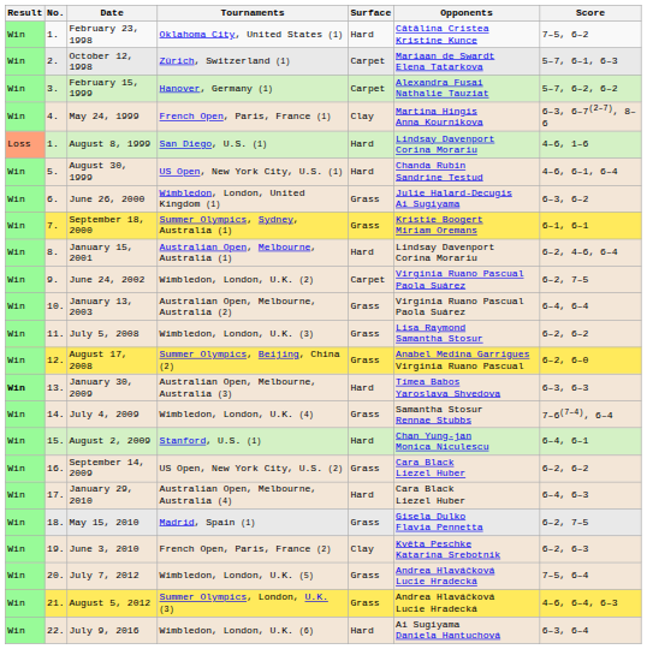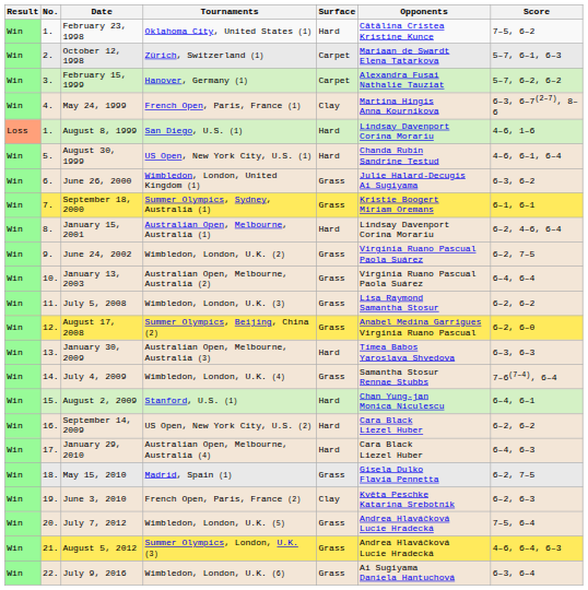 <table class="sortable wikitable">
 <tr>
 <th>Result</th>
 <th style="width:20px" class="unsortable">No.</th>
 <th style="width:115px">Date</th>
 <th style="width:250px">Tournaments</th>
 <th style="width:50px">Surface</th>
 <th style="width:190px">Opponents</th>
 <th style="width:130px" class="unsortable">Score</th>
 </tr>
 <tr>
 <td style="background:#98fb98;">Win</td>
 <td>1.</td>
 <td>February 23, 1998</td>
 <td><a href='#'>Oklahoma City</a>, United States <small>(1)</small></td>
 <td>Hard</td>
 <td> <a href='#'>Cătălina Cristea</a><br> <a href='#'>Kristine Kunce</a></td>
 <td>7–5, 6–2</td>
 </tr>
 <tr style="background:#e9e9e9;">
 <td style="background:#98fb98;">Win</td>
 <td>2.</td>
 <td>October 12, 1998</td>
 <td><a href='#'>Zürich</a>, Switzerland <small>(1)</small></td>
 <td>Carpet</td>
 <td> <a href='#'>Mariaan de Swardt</a><br> <a href='#'>Elena Tatarkova</a></td>
 <td>5–7, 6–1, 6–3</td>
 </tr>
 <tr style="background:#d4f1c5;">
 <td style="background:#98fb98;">Win</td>
 <td>3.</td>
 <td>February 15, 1999</td>
 <td><a href='#'>Hanover</a>, Germany <small>(1)</small></td>
 <td>Carpet</td>
 <td> <a href='#'>Alexandra Fusai</a><br> <a href='#'>Nathalie Tauziat</a></td>
 <td>5–7, 6–2, 6–2</td>
 </tr>
 <tr style="background:#f3e6d7;">
 <td style="background:#98fb98;">Win</td>
 <td>4.</td>
 <td>May 24, 1999</td>
 <td><a href='#'>French Open</a>, Paris, France <small>(1)</small></td>
 <td>Clay</td>
 <td> <a href='#'>Martina Hingis</a><br> <a href='#'>Anna Kournikova</a></td>
 <td>6–3, 6–7<sup>(2–7)</sup>, 8–6</td>
 </tr>
 <tr style="background:#d4f1c5;">
 <td style="background:#ffa07a;">Loss</td>
 <td>1.</td>
 <td>August 8, 1999</td>
 <td><a href='#'>San Diego</a>, U.S. <small>(1)</small></td>
 <td>Hard</td>
 <td> <a href='#'>Lindsay Davenport</a><br> <a href='#'>Corina Morariu</a></td>
 <td>4–6, 1–6</td>
 </tr>
 <tr style="background:#f3e6d7;">
 <td style="background:#98fb98;">Win</td>
 <td>5.</td>
 <td>August 30, 1999</td>
 <td><a href='#'>US Open</a>, New York City, U.S. <small>(1)</small></td>
 <td>Hard</td>
 <td> <a href='#'>Chanda Rubin</a><br> <a href='#'>Sandrine Testud</a></td>
 <td>4–6, 6–1, 6–4</td>
 </tr>
 <tr style="background:#f3e6d7;">
 <td style="background:#98fb98;">Win</td>
 <td>6.</td>
 <td>June 26, 2000</td>
 <td><a href='#'>Wimbledon</a>, London, United Kingdom <small>(1)</small></td>
 <td>Grass</td>
 <td> <a href='#'>Julie Halard-Decugis</a><br> <a href='#'>Ai Sugiyama</a></td>
 <td>6–3, 6–2</td>
 </tr>
 <tr style="background:#ffea5c;">
 <td style="background:#98fb98;">Win</td>
 <td>7.</td>
 <td>September 18, 2000</td>
 <td><a href='#'>Summer Olympics</a>, <a href='#'>Sydney</a>, Australia <small>(1)</small></td>
 <td>Grass</td>
 <td> <a href='#'>Kristie Boogert</a><br> <a href='#'>Miriam Oremans</a></td>
 <td>6–1, 6–1</td>
 </tr>
 <tr style="background:#f3e6d7;">
 <td style="background:#98fb98;">Win</td>
 <td>8.</td>
 <td>January 15, 2001</td>
 <td><a href='#'>Australian Open</a>, <a href='#'>Melbourne</a>, Australia <small>(1)</small></td>
 <td>Hard</td>
 <td> Lindsay Davenport<br> Corina Morariu</td>
 <td>6–2, 4–6, 6–4</td>
 </tr>
 <tr style="background:#f3e6d7;">
 <td style="background:#98fb98;">Win</td>
 <td>9.</td>
 <td>June 24, 2002</td>
 <td>Wimbledon, London, U.K. <small>(2)</small></td>
-<td>Carpet</td>
+<td>Grass</td>
 <td> <a href='#'>Virginia Ruano Pascual</a><br> <a href='#'>Paola Suárez</a></td>
 <td>6–2, 7–5</td>
 </tr>
 <tr style="background:#f3e6d7;">
 <td style="background:#98fb98;">Win</td>
 <td>10.</td>
 <td>January 13, 2003</td>
 <td>Australian Open, Melbourne, Australia <small>(2)</small></td>
 <td>Grass</td>
 <td> Virginia Ruano Pascual<br> Paola Suárez</td>
 <td>6–4, 6–4</td>
 </tr>
 <tr style="background:#f3e6d7;">
 <td style="background:#98fb98;">Win</td>
 <td>11.</td>
 <td>July 5, 2008</td>
 <td>Wimbledon, London, U.K. <small>(3)</small></td>
 <td>Grass</td>
 <td> <a href='#'>Lisa Raymond</a><br> <a href='#'>Samantha Stosur</a></td>
 <td>6–2, 6–2</td>
 </tr>
 <tr style="background:#ffea5c;">
 <td style="background:#98fb98;">Win</td>
 <td>12.</td>
 <td>August 17, 2008</td>
 <td><a href='#'>Summer Olympics</a>, <a href='#'>Beijing</a>, China <small>(2)</small></td>
 <td>Grass</td>
 <td> <a href='#'>Anabel Medina Garrigues</a><br> Virginia Ruano Pascual</td>
 <td>6–2, 6–0</td>
 </tr>
 <tr style="background:#f3e6d7;">
-<td style="background:#98fb98;"><strong>Win</strong></td>
+<td style="background:#98fb98;">Win</td>
 <td>13.</td>
 <td>January 30, 2009</td>
 <td>Australian Open, Melbourne, Australia <small>(3)</small></td>
 <td>Hard</td>
 <td> <a href='#'>Tímea Babos</a><br> <a href='#'>Yaroslava Shvedova</a></td>
 <td>6–3, 6–3</td>
 </tr>
 <tr style="background:#f3e6d7;">
 <td style="background:#98fb98;">Win</td>
 <td>14.</td>
 <td>July 4, 2009</td>
 <td>Wimbledon, London, U.K. <small>(4)</small></td>
 <td>Grass</td>
 <td> Samantha Stosur<br> <a href='#'>Rennae Stubbs</a></td>
 <td>7–6<sup>(7–4)</sup>, 6–4</td>
 </tr>
 <tr style="background:#d4f1c5;">
 <td style="background:#98fb98;">Win</td>
 <td>15.</td>
 <td>August 2, 2009</td>
 <td><a href='#'>Stanford</a>, U.S. <small>(1)</small></td>
 <td>Hard</td>
 <td> <a href='#'>Chan Yung-jan</a><br> <a href='#'>Monica Niculescu</a></td>
 <td>6–4, 6–1</td>
 </tr>
 <tr style="background:#f3e6d7;">
 <td style="background:#98fb98;">Win</td>
 <td>16.</td>
 <td>September 14, 2009</td>
 <td>US Open, New York City, U.S. <small>(2)</small></td>
-<td>Grass</td>
+<td>Hard</td>
 <td> <a href='#'>Cara Black</a><br> <a href='#'>Liezel Huber</a></td>
 <td>6–2, 6–2</td>
 </tr>
 <tr style="background:#f3e6d7;">
 <td style="background:#98fb98;">Win</td>
 <td>17.</td>
 <td>January 29, 2010</td>
 <td>Australian Open, Melbourne, Australia <small>(4)</small></td>
 <td>Hard</td>
 <td> Cara Black<br> Liezel Huber</td>
 <td>6–4, 6–3</td>
 </tr>
 <tr style="background:#e9e9e9;">
 <td style="background:#98fb98;">Win</td>
 <td>18.</td>
 <td>May 15, 2010</td>
 <td><a href='#'>Madrid</a>, Spain <small>(1)</small></td>
 <td>Grass</td>
 <td> <a href='#'>Gisela Dulko</a><br> <a href='#'>Flavia Pennetta</a></td>
 <td>6–2, 7–5</td>
 </tr>
 <tr style="background:#f3e6d7;">
 <td style="background:#98fb98;">Win</td>
 <td>19.</td>
 <td>June 3, 2010</td>
 <td>French Open, Paris, France <small>(2)</small></td>
 <td>Clay</td>
 <td> <a href='#'>Květa Peschke</a><br> <a href='#'>Katarina Srebotnik</a></td>
 <td>6–2, 6–3</td>
 </tr>
 <tr style="background:#f3e6d7;">
 <td style="background:#98fb98;">Win</td>
 <td>20.</td>
 <td>July 7, 2012</td>
 <td>Wimbledon, London, U.K. <small>(5)</small></td>
 <td>Grass</td>
 <td> <a href='#'>Andrea Hlaváčková</a><br> <a href='#'>Lucie Hradecká</a></td>
 <td>7–5, 6–4</td>
 </tr>
 <tr style="background:#ffea5c;">
 <td style="background:#98fb98;">Win</td>
 <td>21.</td>
 <td>August 5, 2012</td>
 <td><a href='#'>Summer Olympics</a>, London, <a href='#'>U.K.</a> <small>(3)</small></td>
 <td>Grass</td>
 <td> Andrea Hlaváčková<br> Lucie Hradecká</td>
 <td>4–6, 6–4, 6–3</td>
 </tr>
 <tr style="background:#f3e6d7;">
 <td style="background:#98fb98;">Win</td>
 <td>22.</td>
 <td>July 9, 2016</td>
 <td>Wimbledon, London, U.K. <small>(6)</small></td>
-<td>Hard</td>
+<td>Grass</td>
 <td> Ai Sugiyama<br> <a href='#'>Daniela Hantuchová</a></td>
 <td>6–3, 6–4</td>
 </tr>
 </table>
